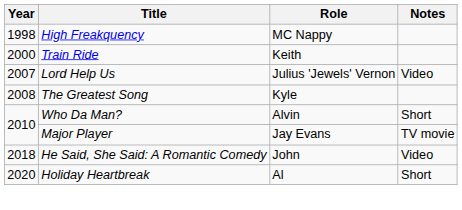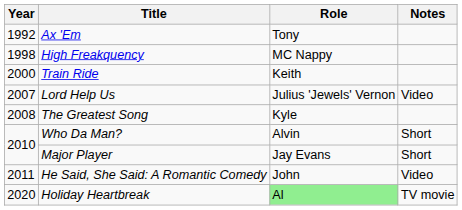 <table class="wikitable plainrowheaders sortable" style="margin-right: 0;">
 <tr>
 <th>Year</th>
 <th>Title</th>
 <th>Role</th>
 <th>Notes</th>
+</tr>
+<tr>
+<td>1992</td>
+<td><em><a href='#'>Ax 'Em</a></em></td>
+<td>Tony</td>
+<td></td>
 </tr>
 <tr>
 <td>1998</td>
 <td><em><a href='#'>High Freakquency</a></em></td>
 <td>MC Nappy</td>
 <td></td>
 </tr>
 <tr>
 <td>2000</td>
 <td><em><a href='#'>Train Ride</a></em></td>
 <td>Keith</td>
 <td></td>
 </tr>
 <tr>
 <td>2007</td>
 <td><em>Lord Help Us</em></td>
 <td>Julius 'Jewels' Vernon</td>
 <td>Video</td>
 </tr>
 <tr>
 <td>2008</td>
 <td><em>The Greatest Song</em></td>
 <td>Kyle</td>
 <td></td>
 </tr>
 <tr>
 <td rowspan=2>2010</td>
 <td><em>Who Da Man?</em></td>
 <td>Alvin</td>
 <td>Short</td>
 </tr>
 <tr>
 <td><em>Major Player</em></td>
 <td>Jay Evans</td>
-<td>TV movie</td>
+<td>Short</td>
 </tr>
 <tr>
-<td>2018</td>
+<td>2011</td>
 <td><em>He Said, She Said: A Romantic Comedy</em></td>
 <td>John</td>
 <td>Video</td>
 </tr>
 <tr>
 <td>2020</td>
 <td><em>Holiday Heartbreak</em></td>
-<td>Al</td>
-<td>Short</td>
+<td style="background: lightgreen;">Al</td>
+<td>TV movie</td>
 </tr>
 </table>
